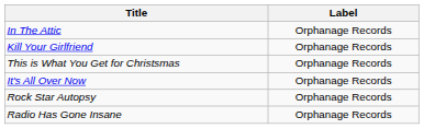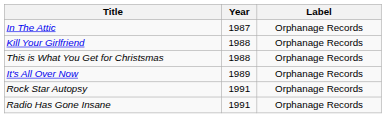 <table class="wikitable" width="70%">
 <tr>
 <th>Title</th>
+<th>Year</th>
 <th>Label</th>
 </tr>
 <tr>
 <td align="left"><em><a href='#'>In The Attic</a></em></td>
+<td align="center">1987</td>
 <td align="center">Orphanage Records</td>
 </tr>
 <tr>
 <td align="left"><em><a href='#'>Kill Your Girlfriend</a></em></td>
+<td align="center">1988</td>
 <td align="center">Orphanage Records</td>
 </tr>
 <tr>
 <td align="left"><em>This is What You Get for Christsmas</em></td>
+<td align="center">1988</td>
 <td align="center">Orphanage Records</td>
 </tr>
 <tr>
 <td align="left"><em><a href='#'>It's All Over Now</a></em></td>
+<td align="center">1989</td>
 <td align="center">Orphanage Records</td>
 </tr>
 <tr>
 <td align="left"><em>Rock Star Autopsy</em></td>
+<td align="center">1991</td>
 <td align="center">Orphanage Records</td>
 </tr>
 <tr>
 <td align="left"><em>Radio Has Gone Insane</em></td>
+<td align="center">1991</td>
 <td align="center">Orphanage Records</td>
 </tr>
 </table>
